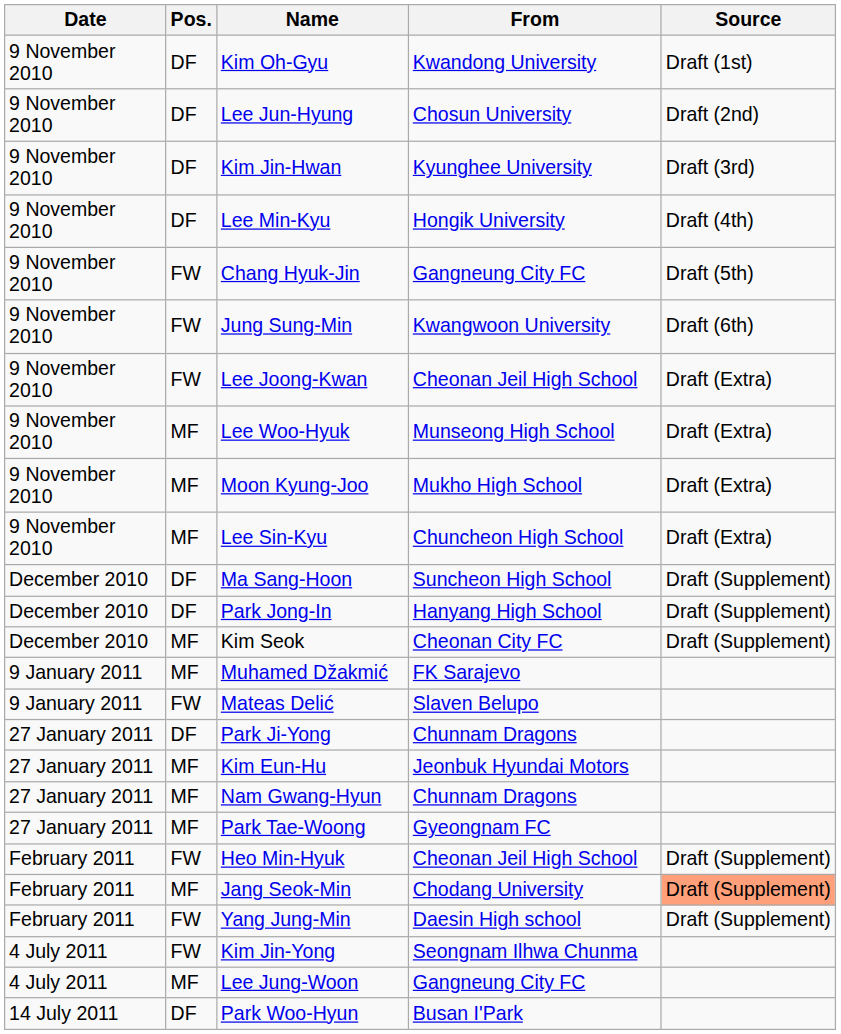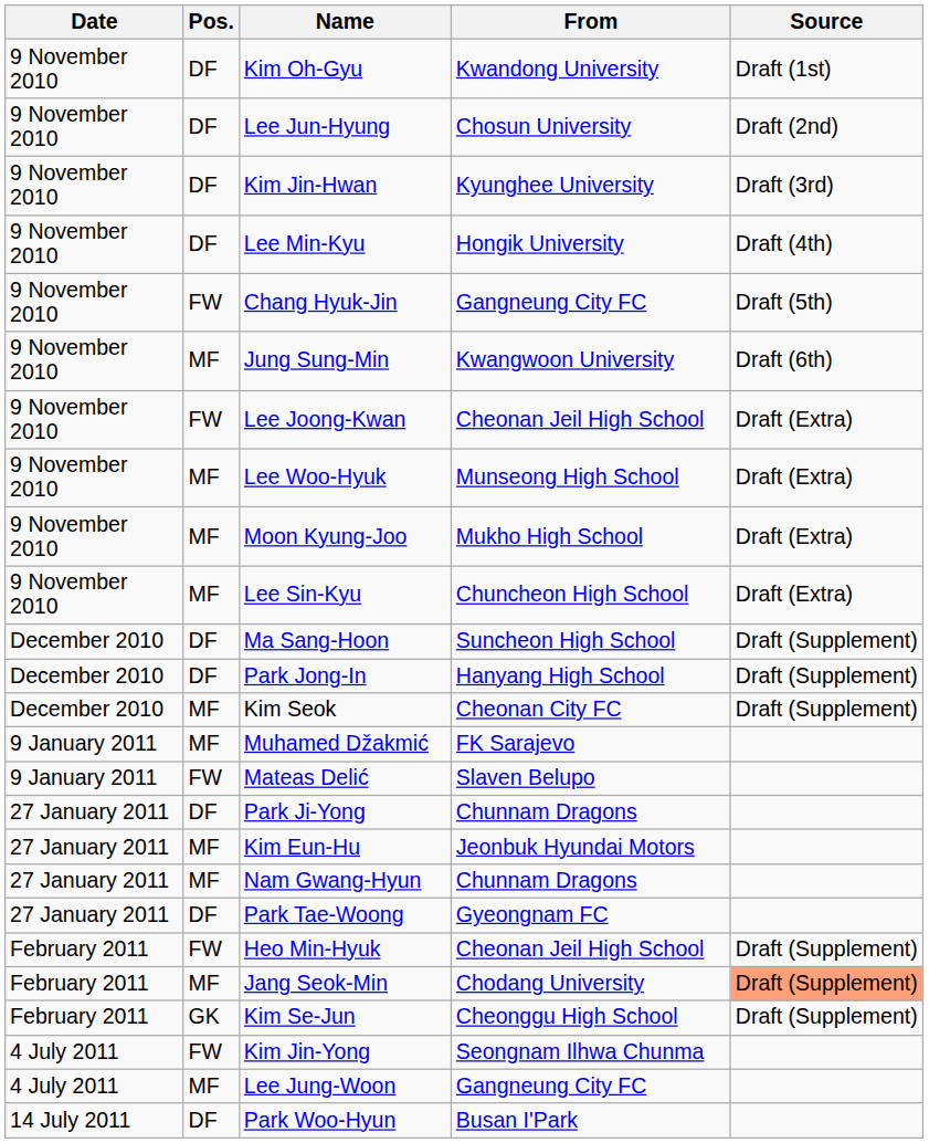 <table class="wikitable">
 <tr>
 <th width="125">Date</th>
 <th>Pos.</th>
 <th width="150">Name</th>
 <th width="200">From</th>
 <th>Source</th>
 </tr>
 <tr>
 <td>9 November 2010</td>
 <td>DF</td>
 <td> <a href='#'>Kim Oh-Gyu</a></td>
 <td> <a href='#'>Kwandong University</a></td>
 <td>Draft (1st)</td>
 </tr>
 <tr>
 <td>9 November 2010</td>
 <td>DF</td>
 <td> <a href='#'>Lee Jun-Hyung</a></td>
 <td> <a href='#'>Chosun University</a></td>
 <td>Draft (2nd)</td>
 </tr>
 <tr>
 <td>9 November 2010</td>
 <td>DF</td>
 <td> <a href='#'>Kim Jin-Hwan</a></td>
 <td> <a href='#'>Kyunghee University</a></td>
 <td>Draft (3rd)</td>
 </tr>
 <tr>
 <td>9 November 2010</td>
 <td>DF</td>
 <td> <a href='#'>Lee Min-Kyu</a></td>
 <td> <a href='#'>Hongik University</a></td>
 <td>Draft (4th)</td>
 </tr>
 <tr>
 <td>9 November 2010</td>
 <td>FW</td>
 <td> <a href='#'>Chang Hyuk-Jin</a></td>
 <td> <a href='#'>Gangneung City FC</a></td>
 <td>Draft (5th)</td>
 </tr>
 <tr>
 <td>9 November 2010</td>
-<td>FW</td>
+<td>MF</td>
 <td> <a href='#'>Jung Sung-Min</a></td>
 <td> <a href='#'>Kwangwoon University</a></td>
 <td>Draft (6th)</td>
 </tr>
 <tr>
 <td>9 November 2010</td>
 <td>FW</td>
 <td> <a href='#'>Lee Joong-Kwan</a></td>
 <td> <a href='#'>Cheonan Jeil High School</a></td>
 <td>Draft (Extra)</td>
 </tr>
 <tr>
 <td>9 November 2010</td>
 <td>MF</td>
 <td> <a href='#'>Lee Woo-Hyuk</a></td>
 <td> <a href='#'>Munseong High School</a></td>
 <td>Draft (Extra)</td>
 </tr>
 <tr>
 <td>9 November 2010</td>
 <td>MF</td>
 <td> <a href='#'>Moon Kyung-Joo</a></td>
 <td> <a href='#'>Mukho High School</a></td>
 <td>Draft (Extra)</td>
 </tr>
 <tr>
 <td>9 November 2010</td>
 <td>MF</td>
 <td> <a href='#'>Lee Sin-Kyu</a></td>
 <td> <a href='#'>Chuncheon High School</a></td>
 <td>Draft (Extra)</td>
 </tr>
 <tr>
 <td>December 2010</td>
 <td>DF</td>
 <td> <a href='#'>Ma Sang-Hoon</a></td>
 <td> <a href='#'>Suncheon High School</a></td>
 <td>Draft (Supplement)</td>
 </tr>
 <tr>
 <td>December 2010</td>
 <td>DF</td>
 <td> <a href='#'>Park Jong-In</a></td>
 <td> <a href='#'>Hanyang High School</a></td>
 <td>Draft (Supplement)</td>
 </tr>
 <tr>
 <td>December 2010</td>
 <td>MF</td>
 <td> Kim Seok</td>
 <td> <a href='#'>Cheonan City FC</a></td>
 <td>Draft (Supplement)</td>
 </tr>
 <tr>
 <td>9 January 2011</td>
 <td>MF</td>
 <td> <a href='#'>Muhamed Džakmić</a></td>
 <td> <a href='#'>FK Sarajevo</a></td>
 <td></td>
 </tr>
 <tr>
 <td>9 January 2011</td>
 <td>FW</td>
 <td> <a href='#'>Mateas Delić</a></td>
 <td> <a href='#'>Slaven Belupo</a></td>
 <td></td>
 </tr>
 <tr>
 <td>27 January 2011</td>
 <td>DF</td>
 <td> <a href='#'>Park Ji-Yong</a></td>
 <td> <a href='#'>Chunnam Dragons</a></td>
 <td></td>
 </tr>
 <tr>
 <td>27 January 2011</td>
 <td>MF</td>
 <td> <a href='#'>Kim Eun-Hu</a></td>
 <td> <a href='#'>Jeonbuk Hyundai Motors</a></td>
 <td></td>
 </tr>
 <tr>
 <td>27 January 2011</td>
 <td>MF</td>
 <td> <a href='#'>Nam Gwang-Hyun</a></td>
 <td> <a href='#'>Chunnam Dragons</a></td>
 <td></td>
 </tr>
 <tr>
 <td>27 January 2011</td>
-<td>MF</td>
+<td>DF</td>
 <td> <a href='#'>Park Tae-Woong</a></td>
 <td> <a href='#'>Gyeongnam FC</a></td>
 <td></td>
 </tr>
 <tr>
 <td>February 2011</td>
 <td>FW</td>
 <td> <a href='#'>Heo Min-Hyuk</a></td>
 <td> <a href='#'>Cheonan Jeil High School</a></td>
 <td>Draft (Supplement)</td>
 </tr>
 <tr>
 <td>February 2011</td>
 <td>MF</td>
 <td> <a href='#'>Jang Seok-Min</a></td>
 <td> <a href='#'>Chodang University</a></td>
 <td style="background: lightsalmon;">Draft (Supplement)</td>
 </tr>
 <tr>
 <td>February 2011</td>
-<td>FW</td>
-<td> <a href='#'>Yang Jung-Min</a></td>
-<td> <a href='#'>Daesin High school</a></td>
+<td>GK</td>
+<td> <a href='#'>Kim Se-Jun</a></td>
+<td> <a href='#'>Cheonggu High School</a></td>
 <td>Draft (Supplement)</td>
 </tr>
 <tr>
 <td>4 July 2011</td>
 <td>FW</td>
 <td> <a href='#'>Kim Jin-Yong</a></td>
 <td> <a href='#'>Seongnam Ilhwa Chunma</a></td>
 <td></td>
 </tr>
 <tr>
 <td>4 July 2011</td>
 <td>MF</td>
 <td> <a href='#'>Lee Jung-Woon</a></td>
 <td> <a href='#'>Gangneung City FC</a></td>
 <td></td>
 </tr>
 <tr>
 <td>14 July 2011</td>
 <td>DF</td>
 <td> <a href='#'>Park Woo-Hyun</a></td>
 <td> <a href='#'>Busan I'Park</a></td>
 <td></td>
 </tr>
 </table>
